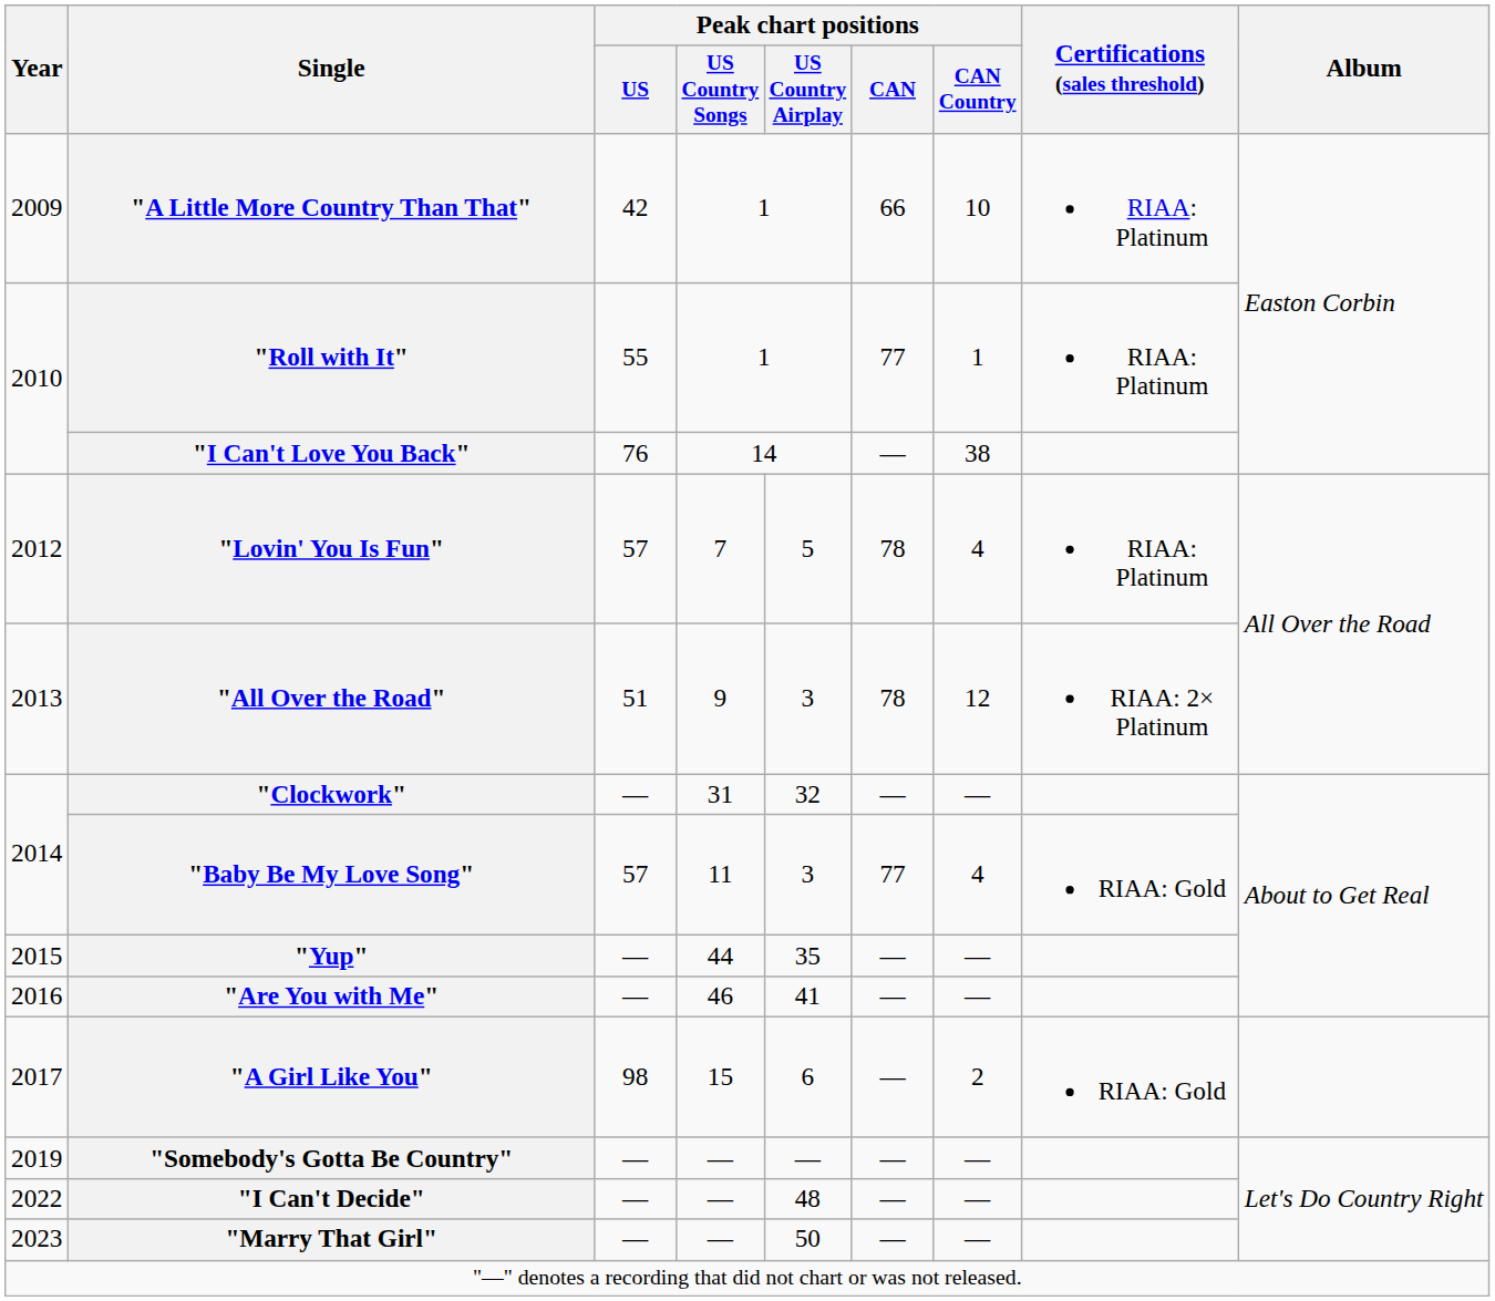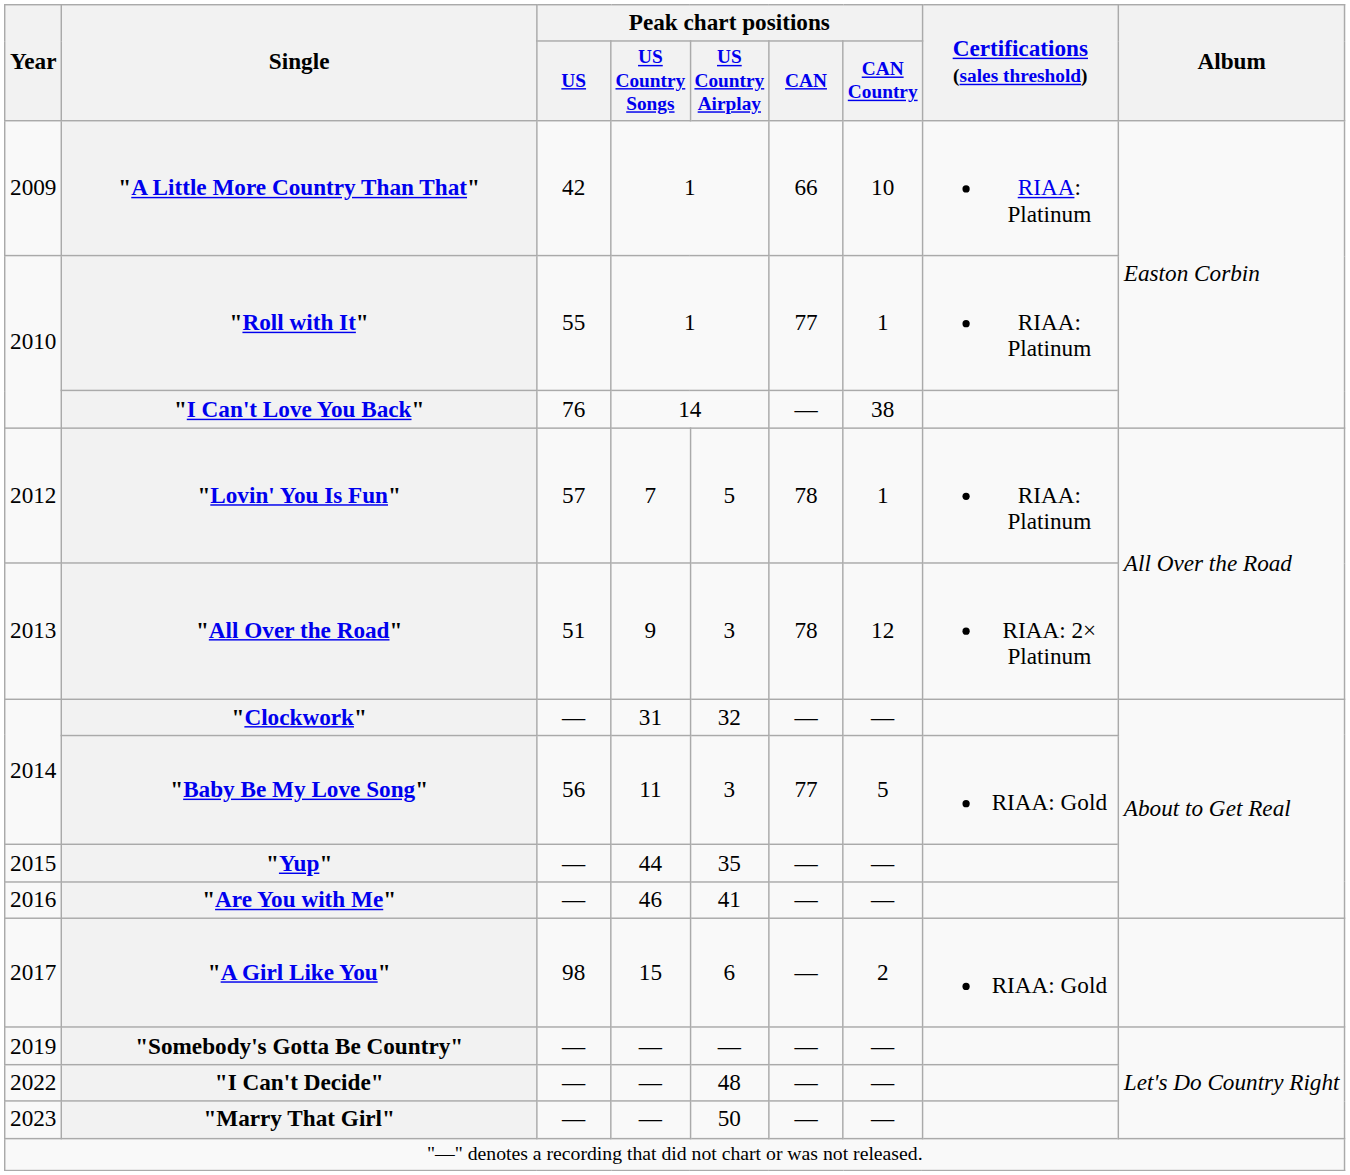 <table class="wikitable plainrowheaders" style="text-align:center;">
 <tr>
 <th rowspan="2">Year</th>
 <th rowspan="2" style="width:20em;">Single</th>
 <th colspan="5">Peak chart positions</th>
 <th rowspan="2" style="width:8em;"><a href='#'>Certifications</a><br><small>(<a href='#'>sales threshold</a>)</small></th>
 <th rowspan="2">Album</th>
 </tr>
 <tr style="font-size:smaller;">
 <th width="45"><a href='#'>US</a><br></th>
 <th width="45"><a href='#'>US Country Songs</a><br></th>
 <th width="45"><a href='#'>US Country Airplay</a><br></th>
 <th width="45"><a href='#'>CAN</a><br></th>
 <th width="45"><a href='#'>CAN Country</a><br></th>
 </tr>
 <tr>
 <td>2009</td>
 <th scope="row">"<a href='#'>A Little More Country Than That</a>"</th>
 <td>42</td>
 <td colspan=2>1</td>
 <td>66</td>
 <td>10</td>
 <td><br><ul><li><a href='#'>RIAA</a>: Platinum</li></ul></td>
 <td align="left" rowspan="3"><em>Easton Corbin</em></td>
 </tr>
 <tr>
 <td rowspan="2">2010</td>
 <th scope="row">"<a href='#'>Roll with It</a>"</th>
 <td>55</td>
 <td colspan=2>1</td>
 <td>77</td>
 <td>1</td>
 <td><br><ul><li>RIAA: Platinum</li></ul></td>
 </tr>
 <tr>
 <th scope="row">"<a href='#'>I Can't Love You Back</a>"</th>
 <td>76</td>
 <td colspan="2">14</td>
 <td>—</td>
 <td>38</td>
 <td></td>
 </tr>
 <tr>
 <td>2012</td>
 <th scope="row">"<a href='#'>Lovin' You Is Fun</a>"</th>
 <td>57</td>
 <td>7</td>
 <td>5</td>
 <td>78</td>
-<td>4</td>
+<td>1</td>
 <td><br><ul><li>RIAA: Platinum</li></ul></td>
 <td align="left" rowspan="2"><em>All Over the Road</em></td>
 </tr>
 <tr>
 <td>2013</td>
 <th scope="row">"<a href='#'>All Over the Road</a>"</th>
 <td>51</td>
 <td>9</td>
 <td>3</td>
 <td>78</td>
 <td>12</td>
 <td><br><ul><li>RIAA: 2× Platinum</li></ul></td>
 </tr>
 <tr>
 <td rowspan="2">2014</td>
 <th scope="row">"<a href='#'>Clockwork</a>"</th>
 <td>—</td>
 <td>31</td>
 <td>32</td>
 <td>—</td>
 <td>—</td>
 <td></td>
 <td align="left" rowspan="4"><em>About to Get Real</em></td>
 </tr>
 <tr>
 <th scope="row">"<a href='#'>Baby Be My Love Song</a>"</th>
-<td>57</td>
+<td>56</td>
 <td>11</td>
 <td>3</td>
 <td>77</td>
-<td>4</td>
+<td>5</td>
 <td><br><ul><li>RIAA: Gold</li></ul></td>
 </tr>
 <tr>
 <td>2015</td>
 <th scope="row">"<a href='#'>Yup</a>"</th>
 <td>—</td>
 <td>44</td>
 <td>35</td>
 <td>—</td>
 <td>—</td>
 <td></td>
 </tr>
 <tr>
 <td>2016</td>
 <th scope="row">"<a href='#'>Are You with Me</a>"</th>
 <td>—</td>
 <td>46</td>
 <td>41</td>
 <td>—</td>
 <td>—</td>
 <td></td>
 </tr>
 <tr>
 <td>2017</td>
 <th scope="row">"<a href='#'>A Girl Like You</a>"</th>
 <td>98</td>
 <td>15</td>
 <td>6</td>
 <td>—</td>
 <td>2</td>
 <td><br><ul><li>RIAA: Gold</li></ul></td>
 <td></td>
 </tr>
 <tr>
 <td>2019</td>
 <th scope="row">"Somebody's Gotta Be Country"</th>
 <td>—</td>
 <td>—</td>
 <td>—</td>
 <td>—</td>
 <td>—</td>
 <td></td>
 <td rowspan="3"><em>Let's Do Country Right</em></td>
 </tr>
 <tr>
 <td>2022</td>
 <th scope="row">"I Can't Decide"</th>
 <td>—</td>
 <td>—</td>
 <td>48</td>
 <td>—</td>
 <td>—</td>
 <td></td>
 </tr>
 <tr>
 <td>2023</td>
 <th scope="row">"Marry That Girl"</th>
 <td>—</td>
 <td>—</td>
 <td>50</td>
 <td>—</td>
 <td>—</td>
 <td></td>
 </tr>
 <tr>
 <td colspan="9" style="font-size:85%">"—" denotes a recording that did not chart or was not released.</td>
 </tr>
 </table>
